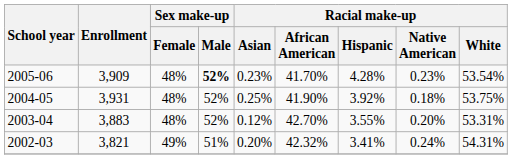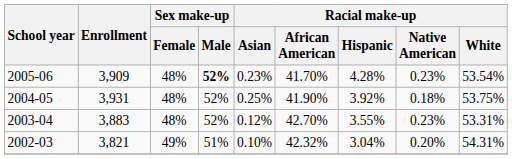 <table class="wikitable" style="font-size: 95%;">
 <tr>
 <th rowspan="2">School year</th>
 <th rowspan="2">Enrollment</th>
 <th colspan="2">Sex make-up</th>
 <th colspan="5">Racial make-up</th>
 </tr>
 <tr>
 <th>Female</th>
 <th>Male</th>
 <th>Asian</th>
 <th>African<br>American</th>
 <th>Hispanic</th>
 <th>Native<br>American</th>
 <th>White</th>
 </tr>
 <tr>
 <td align="left">2005-06</td>
 <td align="center">3,909</td>
 <td align="center">48%</td>
 <td align="center"><strong>52%</strong></td>
 <td align="center">0.23%</td>
 <td align="center">41.70%</td>
 <td align="center">4.28%</td>
 <td align="center">0.23%</td>
 <td align="center">53.54%</td>
 </tr>
 <tr>
 <td align="left">2004-05</td>
 <td align="center">3,931</td>
 <td align="center">48%</td>
 <td align="center">52%</td>
 <td align="center">0.25%</td>
 <td align="center">41.90%</td>
 <td align="center">3.92%</td>
 <td align="center">0.18%</td>
 <td align="center">53.75%</td>
 </tr>
 <tr>
 <td align="left">2003-04</td>
 <td align="center">3,883</td>
 <td align="center">48%</td>
 <td align="center">52%</td>
 <td align="center">0.12%</td>
 <td align="center">42.70%</td>
 <td align="center">3.55%</td>
-<td align="center">0.20%</td>
+<td align="center">0.23%</td>
 <td align="center">53.31%</td>
 </tr>
 <tr>
 <td align="left">2002-03</td>
 <td align="center">3,821</td>
 <td align="center">49%</td>
 <td align="center">51%</td>
+<td align="center">0.10%</td>
+<td align="center">42.32%</td>
+<td align="center">3.04%</td>
 <td align="center">0.20%</td>
-<td align="center">42.32%</td>
-<td align="center">3.41%</td>
-<td align="center">0.24%</td>
 <td align="center">54.31%</td>
 </tr>
 <tr>
 </tr>
 </table>
